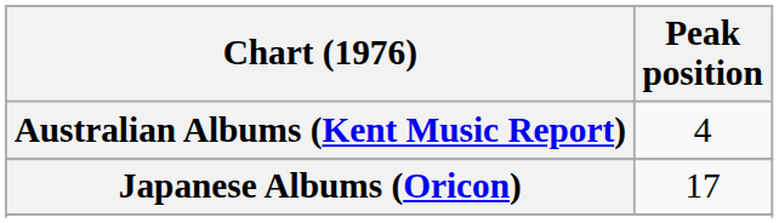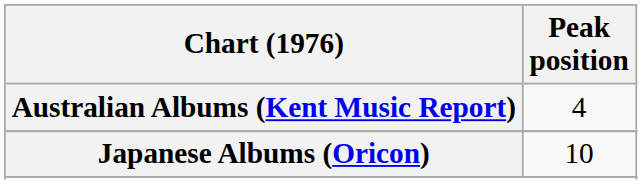 <table {| class="wikitable sortable plainrowheaders">
 <tr>
 <th scope="col">Chart (1976)</th>
 <th scope="col">Peak<br>position</th>
 </tr>
 <tr>
 <th scope="row">Australian Albums (<a href='#'>Kent Music Report</a>)</th>
 <td style = "text-align:center;">4</td>
 </tr>
 <tr>
 </tr>
 <tr>
 <th scope="row">Japanese Albums (<a href='#'>Oricon</a>)</th>
-<td align="center">17</td>
+<td align="center">10</td>
 </tr>
 <tr>
 </tr>
 <tr>
 </tr>
 <tr>
 </tr>
 <tr>
 </tr>
 <tr>
 </tr>
 </table>
